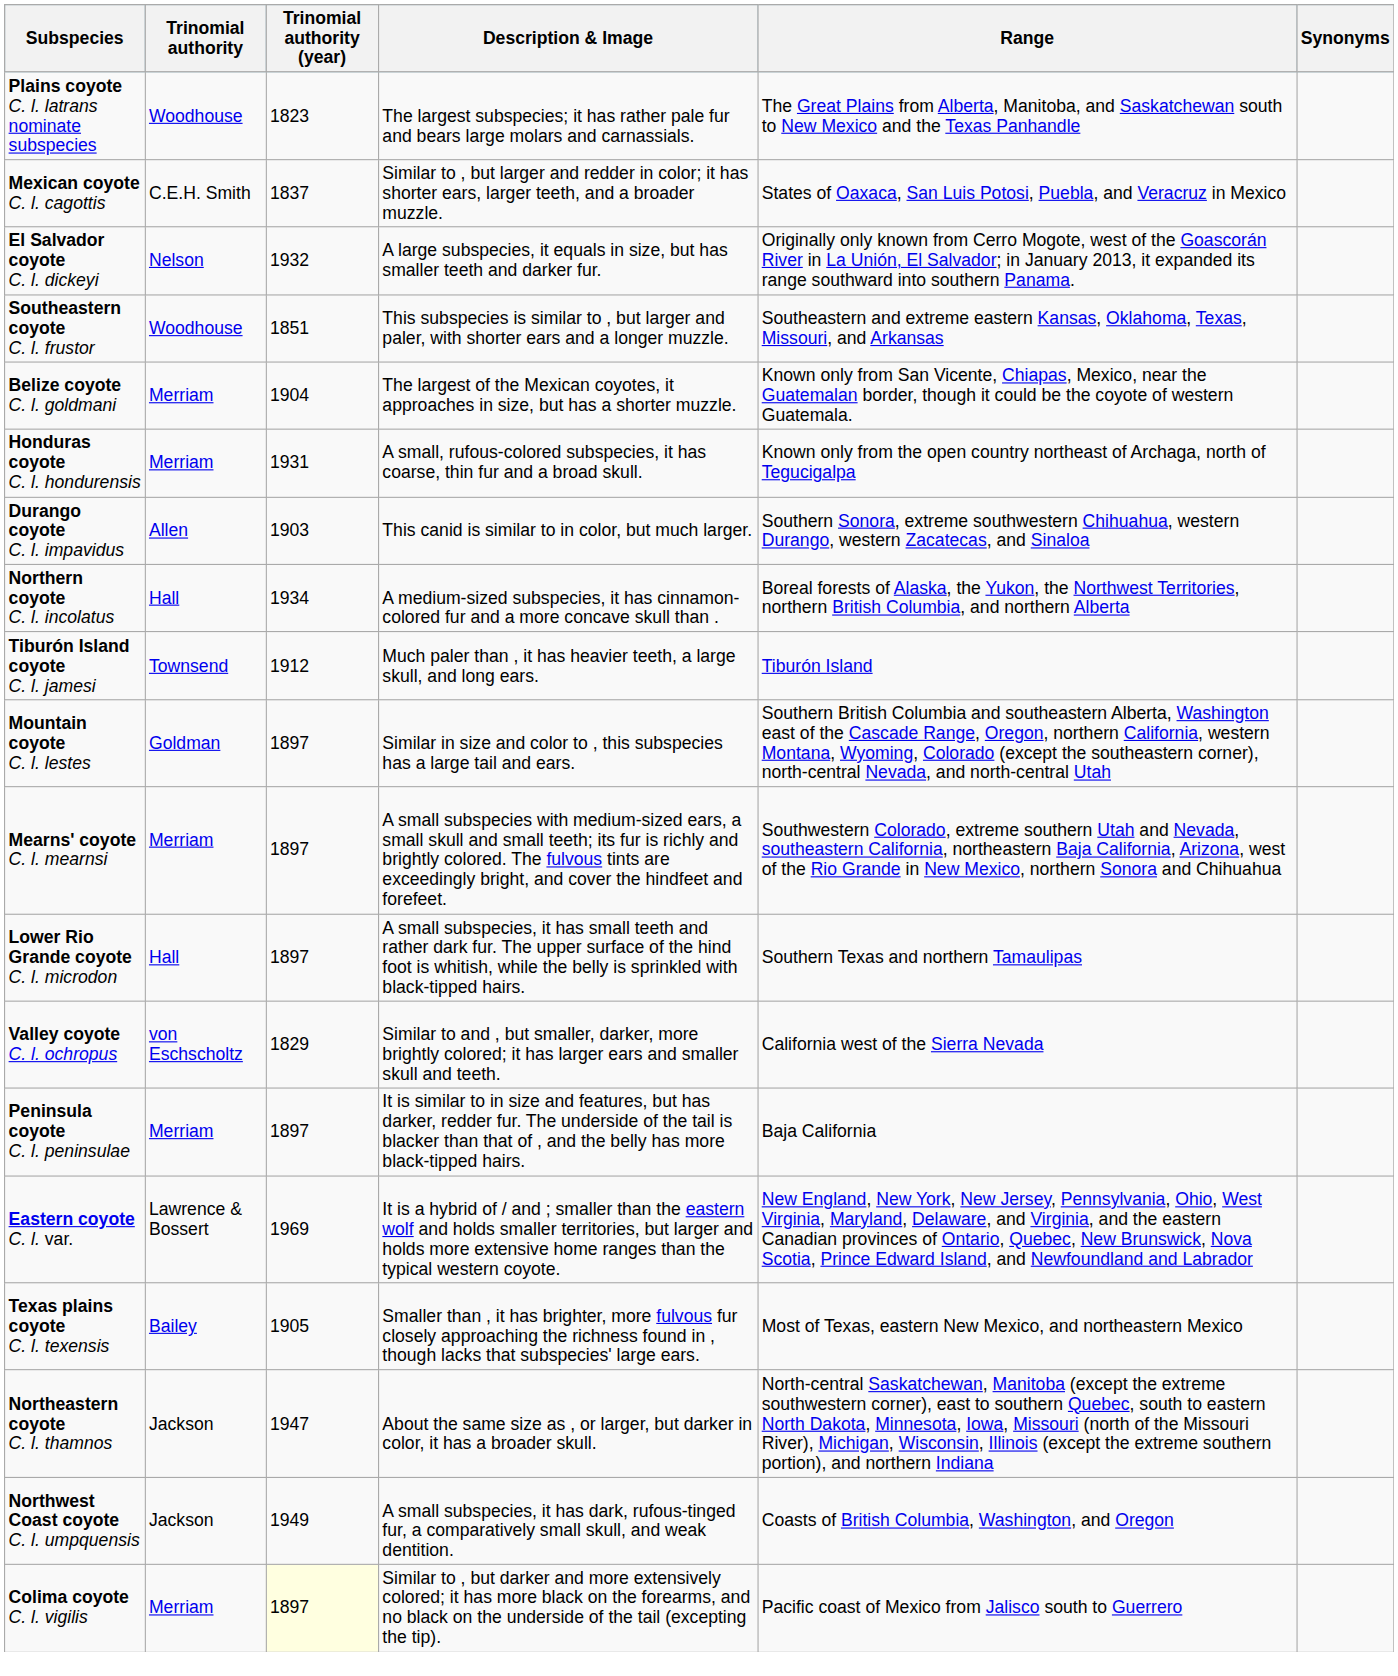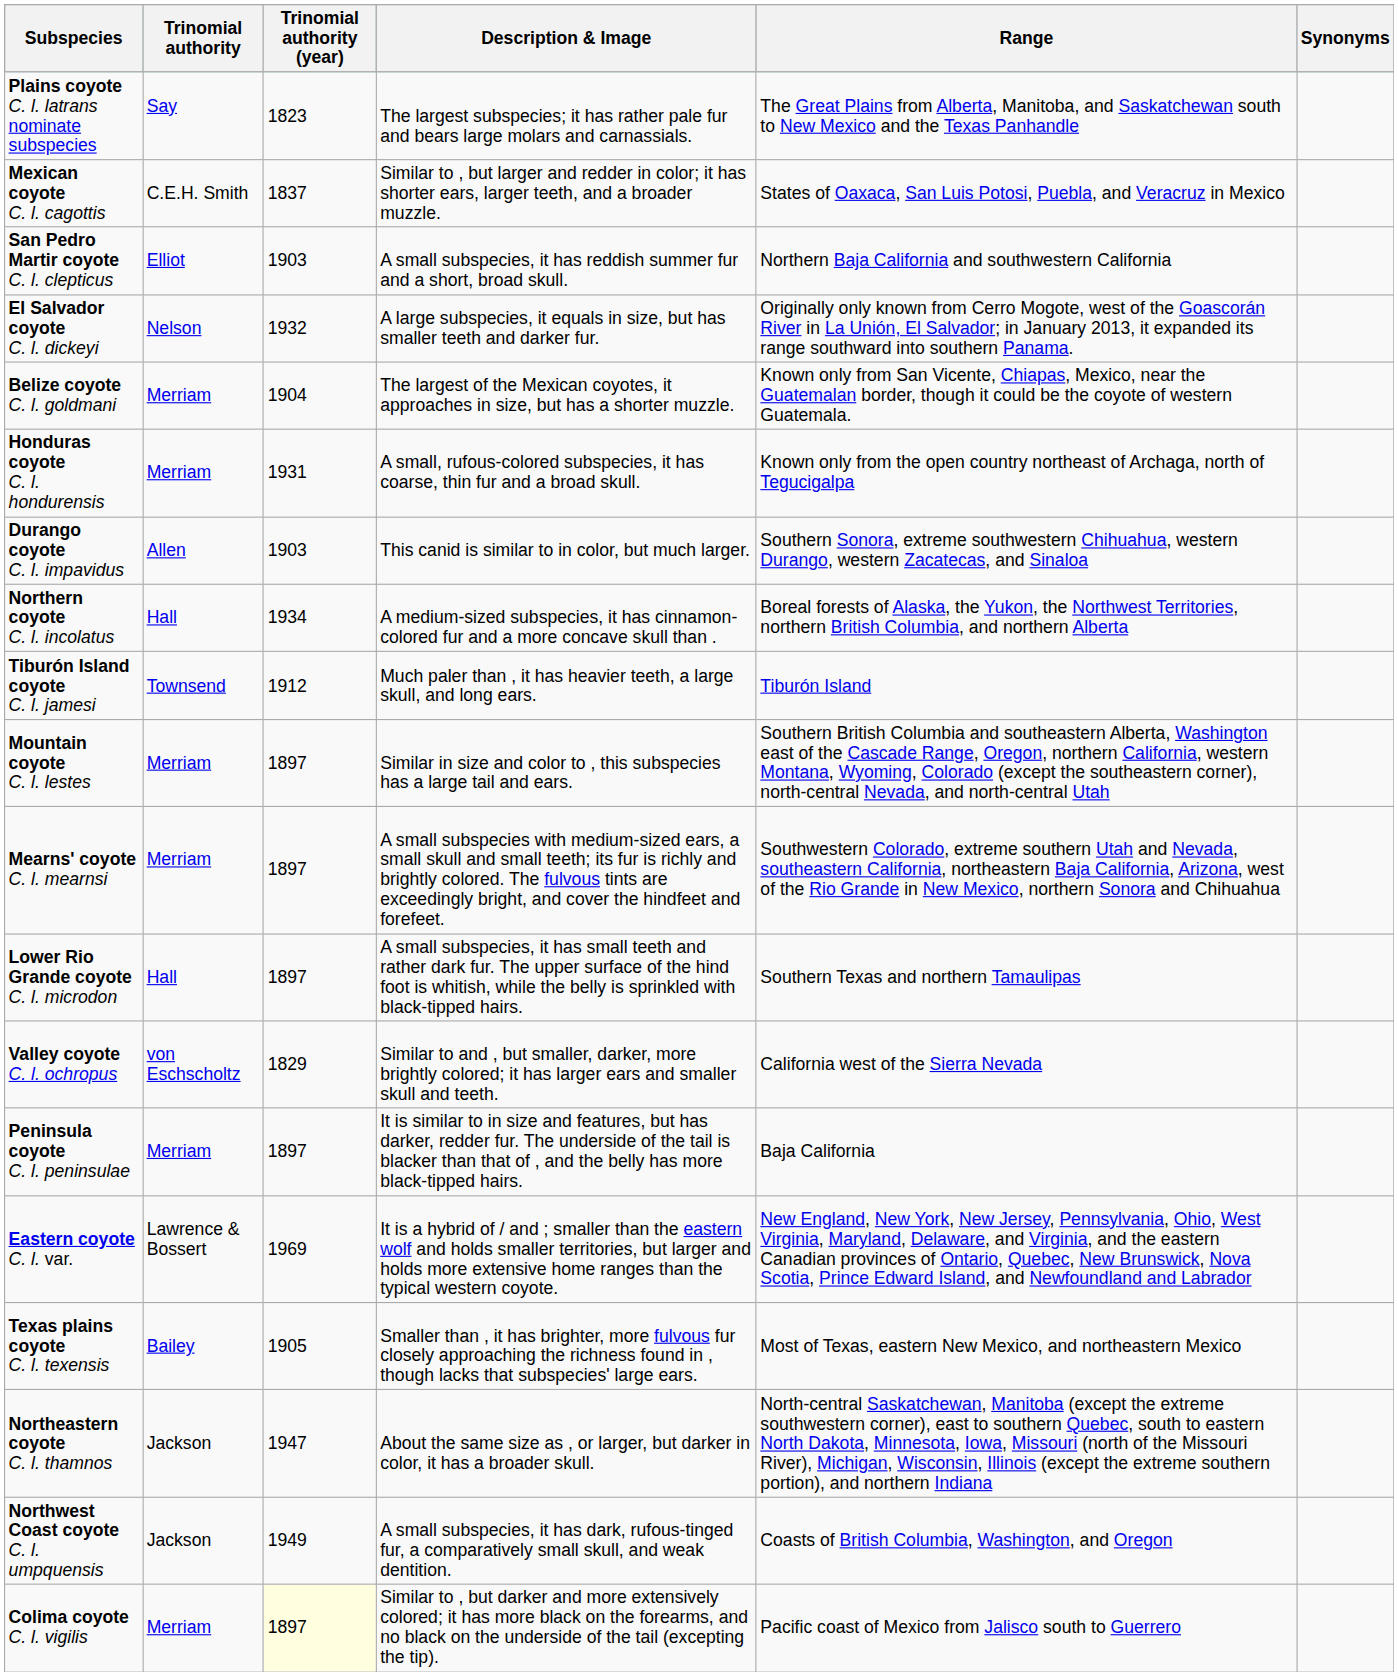 <table class="sortable wikitable collapsible collapsed" style="width:100%;">
 <tr style="background:#115a6c;">
 <th>Subspecies</th>
 <th>Trinomial authority</th>
 <th>Trinomial authority (year)</th>
 <th>Description & Image</th>
 <th>Range</th>
 <th>Synonyms</th>
 </tr>
 <tr>
 <td><strong>Plains coyote</strong><br><em>C. l. latrans</em><br><a href='#'>nominate subspecies</a><br></td>
-<td><a href='#'>Woodhouse</a></td>
+<td><a href='#'>Say</a><br><br></td>
 <td>1823</td>
 <td><br>The largest subspecies; it has rather pale fur and bears large molars and carnassials.</td>
 <td>The <a href='#'>Great Plains</a> from <a href='#'>Alberta</a>, Manitoba, and <a href='#'>Saskatchewan</a> south to <a href='#'>New Mexico</a> and the <a href='#'>Texas Panhandle</a></td>
 <td></td>
 </tr>
 <tr>
 <td><strong>Mexican coyote</strong><br><em>C. l. cagottis</em><br></td>
 <td>C.E.H. Smith</td>
 <td>1837</td>
 <td>Similar to , but larger and redder in color; it has shorter ears, larger teeth, and a broader muzzle.</td>
 <td>States of <a href='#'>Oaxaca</a>, <a href='#'>San Luis Potosi</a>, <a href='#'>Puebla</a>, and <a href='#'>Veracruz</a> in Mexico</td>
 <td></td>
 </tr>
 <tr>
+<td><strong>San Pedro Martir coyote</strong><br><em>C. l. clepticus</em><br></td>
+<td><a href='#'>Elliot</a></td>
+<td>1903</td>
+<td><br>A small subspecies, it has reddish summer fur and a short, broad skull.</td>
+<td>Northern <a href='#'>Baja California</a> and southwestern California</td>
+<td></td>
+</tr>
+<tr>
 <td><strong>El Salvador coyote</strong><br><em>C. l. dickeyi</em><br></td>
 <td><a href='#'>Nelson</a></td>
 <td>1932</td>
 <td>A large subspecies, it equals  in size, but has smaller teeth and darker fur.</td>
 <td>Originally only known from Cerro Mogote,  west of the <a href='#'>Goascorán River</a> in <a href='#'>La Unión, El Salvador</a>; in January 2013, it expanded its range southward into southern <a href='#'>Panama</a>.</td>
-<td></td>
-</tr>
-<tr>
-<td><strong>Southeastern coyote</strong><br><em>C. l. frustor</em><br></td>
-<td><a href='#'>Woodhouse</a></td>
-<td>1851</td>
-<td>This subspecies is similar to , but larger and paler, with shorter ears and a longer muzzle.</td>
-<td>Southeastern and extreme eastern <a href='#'>Kansas</a>, <a href='#'>Oklahoma</a>, <a href='#'>Texas</a>, <a href='#'>Missouri</a>, and <a href='#'>Arkansas</a></td>
 <td></td>
 </tr>
 <tr>
 <td><strong>Belize coyote</strong><br><em>C. l. goldmani</em><br></td>
 <td><a href='#'>Merriam</a></td>
 <td>1904</td>
 <td>The largest of the Mexican coyotes, it approaches  in size, but has a shorter muzzle.</td>
 <td>Known only from San Vicente, <a href='#'>Chiapas</a>, Mexico, near the <a href='#'>Guatemalan</a> border, though it could be the coyote of western Guatemala.</td>
 <td></td>
 </tr>
 <tr>
 <td><strong>Honduras coyote</strong><br><em>C. l. hondurensis</em><br></td>
 <td><a href='#'>Merriam</a></td>
 <td>1931</td>
 <td>A small, rufous-colored subspecies, it has coarse, thin fur and a broad skull.</td>
 <td>Known only from the open country northeast of Archaga, north of <a href='#'>Tegucigalpa</a></td>
 <td></td>
 </tr>
 <tr>
 <td><strong>Durango coyote</strong><br><em>C. l. impavidus</em><br></td>
 <td><a href='#'>Allen</a></td>
 <td>1903</td>
 <td>This canid is similar to  in color, but much larger.</td>
 <td>Southern <a href='#'>Sonora</a>, extreme southwestern <a href='#'>Chihuahua</a>, western <a href='#'>Durango</a>, western <a href='#'>Zacatecas</a>, and <a href='#'>Sinaloa</a></td>
 <td></td>
 </tr>
 <tr>
 <td><strong>Northern coyote</strong><br><em>C. l. incolatus</em><br></td>
 <td><a href='#'>Hall</a></td>
 <td>1934</td>
 <td><br>A medium-sized subspecies, it has cinnamon-colored fur and a more concave skull than .</td>
 <td>Boreal forests of <a href='#'>Alaska</a>, the <a href='#'>Yukon</a>, the <a href='#'>Northwest Territories</a>, northern <a href='#'>British Columbia</a>, and northern <a href='#'>Alberta</a></td>
 <td></td>
 </tr>
 <tr>
 <td><strong>Tiburón Island coyote</strong><br><em>C. l. jamesi</em><br></td>
 <td><a href='#'>Townsend</a></td>
 <td>1912</td>
 <td>Much paler than , it has heavier teeth, a large skull, and long ears.</td>
 <td><a href='#'>Tiburón Island</a></td>
 <td></td>
 </tr>
 <tr>
 <td><strong>Mountain coyote</strong><br><em>C. l. lestes</em><br></td>
-<td><a href='#'>Goldman</a></td>
+<td><a href='#'>Merriam</a></td>
 <td>1897</td>
 <td><br>Similar in size and color to , this subspecies has a large tail and ears.</td>
 <td>Southern British Columbia and southeastern Alberta, <a href='#'>Washington</a> east of the <a href='#'>Cascade Range</a>, <a href='#'>Oregon</a>, northern <a href='#'>California</a>, western <a href='#'>Montana</a>, <a href='#'>Wyoming</a>, <a href='#'>Colorado</a> (except the southeastern corner), north-central <a href='#'>Nevada</a>, and north-central <a href='#'>Utah</a></td>
 <td></td>
 </tr>
 <tr>
 <td><strong>Mearns' coyote</strong><br><em>C. l. mearnsi</em><br></td>
 <td><a href='#'>Merriam</a><br><br></td>
 <td>1897</td>
 <td><br>A small subspecies with medium-sized ears, a small skull and small teeth; its fur is richly and brightly colored. The <a href='#'>fulvous</a> tints are exceedingly bright, and cover the hindfeet and forefeet.</td>
 <td>Southwestern <a href='#'>Colorado</a>, extreme southern <a href='#'>Utah</a> and <a href='#'>Nevada</a>, <a href='#'>southeastern California</a>, northeastern <a href='#'>Baja California</a>, <a href='#'>Arizona</a>, west of the <a href='#'>Rio Grande</a> in <a href='#'>New Mexico</a>, northern <a href='#'>Sonora</a> and Chihuahua</td>
 <td></td>
 </tr>
 <tr>
 <td><strong>Lower Rio Grande coyote</strong><br><em>C. l. microdon</em><br></td>
 <td><a href='#'>Hall</a></td>
 <td>1897</td>
 <td>A small subspecies, it has small teeth and rather dark fur. The upper surface of the hind foot is whitish, while the belly is sprinkled with black-tipped hairs.</td>
 <td>Southern Texas and northern <a href='#'>Tamaulipas</a></td>
 <td></td>
 </tr>
 <tr>
 <td><strong>Valley coyote</strong><br><em><a href='#'>C. l. ochropus</a></em><br></td>
 <td><a href='#'>von Eschscholtz</a></td>
 <td>1829</td>
 <td><br>Similar to  and , but smaller, darker, more brightly colored; it has larger ears and smaller skull and teeth.</td>
 <td>California west of the <a href='#'>Sierra Nevada</a></td>
 <td></td>
 </tr>
 <tr>
 <td><strong>Peninsula coyote</strong><br><em>C. l. peninsulae</em><br></td>
 <td><a href='#'>Merriam</a></td>
 <td>1897</td>
 <td>It is similar to  in size and features, but has darker, redder fur. The underside of the tail is blacker than that of , and the belly has more black-tipped hairs.</td>
 <td>Baja California</td>
 <td></td>
 </tr>
 <tr>
 <td><strong><a href='#'>Eastern coyote</a></strong><br><em>C. l.</em> var.<br></td>
 <td>Lawrence & Bossert<br><br></td>
 <td>1969</td>
 <td><br> It is a hybrid of / and ; smaller than the <a href='#'>eastern wolf</a> and holds smaller territories, but larger and holds more extensive home ranges than the typical western coyote.</td>
 <td><a href='#'>New England</a>, <a href='#'>New York</a>, <a href='#'>New Jersey</a>, <a href='#'>Pennsylvania</a>, <a href='#'>Ohio</a>, <a href='#'>West Virginia</a>, <a href='#'>Maryland</a>, <a href='#'>Delaware</a>, and <a href='#'>Virginia</a>, and the eastern Canadian provinces of <a href='#'>Ontario</a>, <a href='#'>Quebec</a>, <a href='#'>New Brunswick</a>, <a href='#'>Nova Scotia</a>, <a href='#'>Prince Edward Island</a>, and <a href='#'>Newfoundland and Labrador</a></td>
 <td></td>
 </tr>
 <tr>
 <td><strong>Texas plains coyote</strong><br><em>C. l. texensis</em><br></td>
 <td><a href='#'>Bailey</a></td>
 <td>1905</td>
 <td><br>Smaller than , it has brighter, more <a href='#'>fulvous</a> fur closely approaching the richness found in , though  lacks that subspecies' large ears.</td>
 <td>Most of Texas, eastern New Mexico, and northeastern Mexico</td>
 <td></td>
 </tr>
 <tr>
 <td><strong>Northeastern coyote</strong><br><em>C. l. thamnos</em><br></td>
 <td>Jackson</td>
 <td>1947</td>
 <td><br>About the same size as , or larger, but darker in color, it has a broader skull.</td>
 <td>North-central <a href='#'>Saskatchewan</a>, <a href='#'>Manitoba</a> (except the extreme southwestern corner), east to southern <a href='#'>Quebec</a>, south to eastern <a href='#'>North Dakota</a>, <a href='#'>Minnesota</a>, <a href='#'>Iowa</a>, <a href='#'>Missouri</a> (north of the Missouri River), <a href='#'>Michigan</a>, <a href='#'>Wisconsin</a>, <a href='#'>Illinois</a> (except the extreme southern portion), and northern <a href='#'>Indiana</a></td>
 <td></td>
 </tr>
 <tr>
 <td><strong>Northwest Coast coyote</strong><br><em>C. l. umpquensis</em><br></td>
 <td>Jackson</td>
 <td>1949</td>
 <td><br>A small subspecies, it has dark, rufous-tinged fur, a comparatively small skull, and weak dentition.</td>
 <td>Coasts of <a href='#'>British Columbia</a>, <a href='#'>Washington</a>, and <a href='#'>Oregon</a></td>
 <td></td>
 </tr>
 <tr>
 <td><strong>Colima coyote</strong><br><em>C. l. vigilis</em><br></td>
 <td><a href='#'>Merriam</a></td>
 <td style="background: lightyellow;">1897</td>
 <td>Similar to , but darker and more extensively colored; it has more black on the forearms, and no black on the underside of the tail (excepting the tip).</td>
 <td>Pacific coast of Mexico from <a href='#'>Jalisco</a> south to <a href='#'>Guerrero</a></td>
 <td></td>
 </tr>
 </table>
